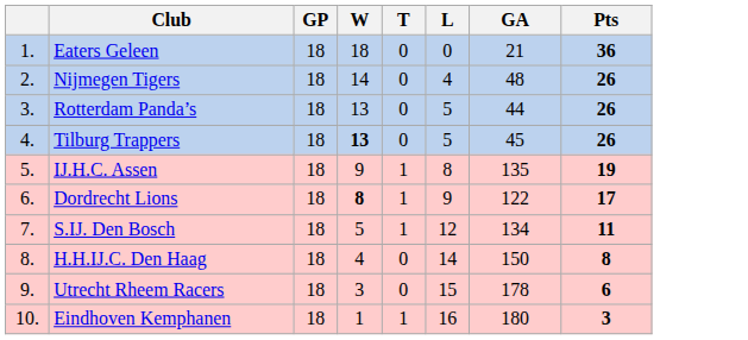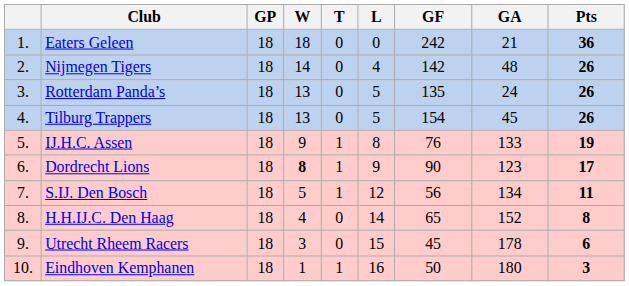 <table class="wikitable">
 <tr>
 <th width="30"></th>
 <th width="200">Club</th>
 <th width="30">GP</th>
 <th width="30">W</th>
 <th width="30">T</th>
 <th width="30">L</th>
+<th width="70">GF</th>
 <th width="70">GA</th>
 <th width="70">Pts</th>
 </tr>
 <tr bgcolor="#BCD2EE" align="center">
 <td>1.</td>
 <td align="left"><a href='#'>Eaters Geleen</a></td>
 <td>18</td>
 <td>18</td>
 <td>0</td>
 <td>0</td>
+<td>242</td>
 <td>21</td>
 <td><strong>36</strong></td>
 </tr>
 <tr bgcolor="#BCD2EE" align="center">
 <td>2.</td>
 <td align="left"><a href='#'>Nijmegen Tigers</a></td>
 <td>18</td>
 <td>14</td>
 <td>0</td>
 <td>4</td>
+<td>142</td>
 <td>48</td>
 <td><strong>26</strong></td>
 </tr>
 <tr bgcolor="#BCD2EE" align="center">
 <td>3.</td>
 <td align="left"><a href='#'>Rotterdam Panda’s</a></td>
 <td>18</td>
 <td>13</td>
 <td>0</td>
 <td>5</td>
-<td>44</td>
+<td>135</td>
+<td>24</td>
 <td><strong>26</strong></td>
 </tr>
 <tr bgcolor="#BCD2EE" align="center">
 <td>4.</td>
 <td align="left"><a href='#'>Tilburg Trappers</a></td>
 <td>18</td>
-<td><strong>13</strong></td>
+<td>13</td>
 <td>0</td>
 <td>5</td>
+<td>154</td>
 <td>45</td>
 <td><strong>26</strong></td>
 </tr>
 <tr bgcolor="#FFCCCC" align="center">
 <td>5.</td>
 <td align="left"><a href='#'>IJ.H.C. Assen</a></td>
 <td>18</td>
 <td>9</td>
 <td>1</td>
 <td>8</td>
-<td>135</td>
+<td>76</td>
+<td>133</td>
 <td><strong>19</strong></td>
 </tr>
 <tr bgcolor="#FFCCCC" align="center">
 <td>6.</td>
 <td align="left"><a href='#'>Dordrecht Lions</a></td>
 <td>18</td>
 <td><strong>8</strong></td>
 <td>1</td>
 <td>9</td>
-<td>122</td>
+<td>90</td>
+<td>123</td>
 <td><strong>17</strong></td>
 </tr>
 <tr bgcolor="#FFCCCC" align="center">
 <td>7.</td>
 <td align="left"><a href='#'>S.IJ. Den Bosch</a></td>
 <td>18</td>
 <td>5</td>
 <td>1</td>
 <td>12</td>
+<td>56</td>
 <td>134</td>
 <td><strong>11</strong></td>
 </tr>
 <tr bgcolor="#FFCCCC" align="center">
 <td>8.</td>
 <td align="left"><a href='#'>H.H.IJ.C. Den Haag</a></td>
 <td>18</td>
 <td>4</td>
 <td>0</td>
 <td>14</td>
-<td>150</td>
+<td>65</td>
+<td>152</td>
 <td><strong>8</strong></td>
 </tr>
 <tr bgcolor="#FFCCCC" align="center">
 <td>9.</td>
 <td align="left"><a href='#'>Utrecht Rheem Racers</a></td>
 <td>18</td>
 <td>3</td>
 <td>0</td>
 <td>15</td>
+<td>45</td>
 <td>178</td>
 <td><strong>6</strong></td>
 </tr>
 <tr bgcolor="#FFCCCC" align="center">
 <td>10.</td>
 <td align="left"><a href='#'>Eindhoven Kemphanen</a></td>
 <td>18</td>
 <td>1</td>
 <td>1</td>
 <td>16</td>
+<td>50</td>
 <td>180</td>
 <td><strong>3</strong></td>
 </tr>
 </table>
